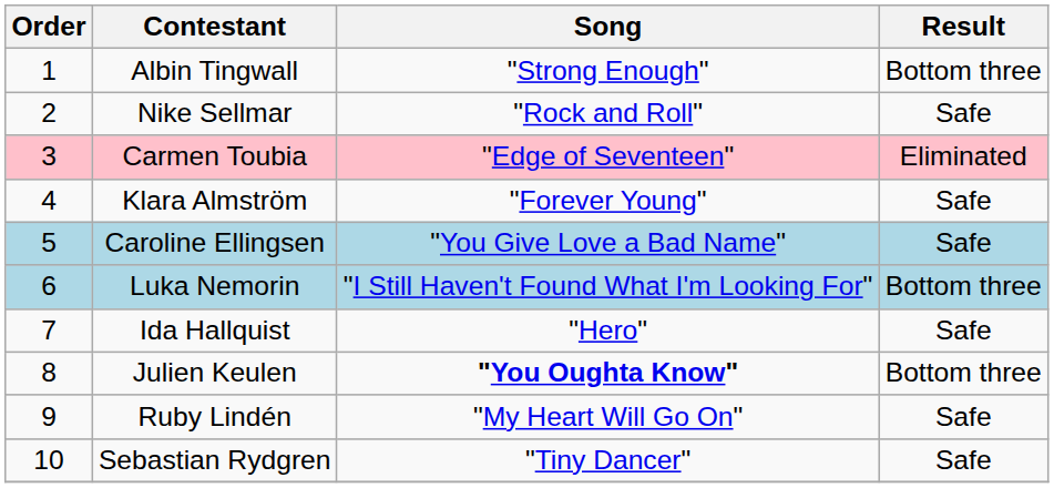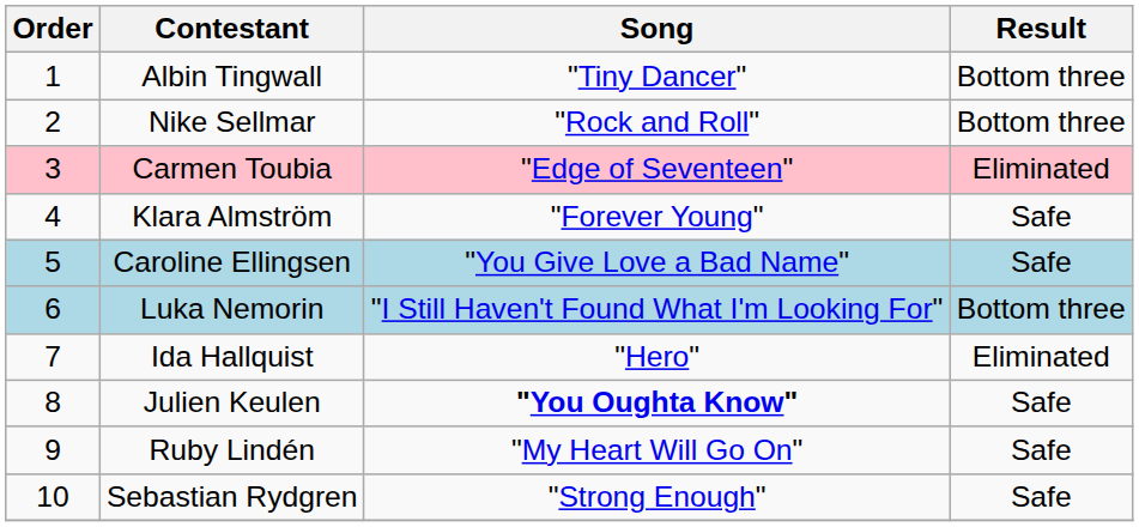 <table class="wikitable plainrowheaders" style="text-align:center;">
 <tr>
 <th scope="col">Order</th>
 <th scope="col">Contestant</th>
 <th scope="col">Song</th>
 <th scope="col">Result</th>
 </tr>
 <tr>
 <td>1</td>
 <td scope="row">Albin Tingwall</td>
-<td>"<a href='#'>Strong Enough</a>"</td>
+<td>"<a href='#'>Tiny Dancer</a>"</td>
 <td>Bottom three</td>
 </tr>
 <tr>
 <td>2</td>
 <td scope="row">Nike Sellmar</td>
 <td>"<a href='#'>Rock and Roll</a>"</td>
-<td>Safe</td>
+<td>Bottom three</td>
 </tr>
 <tr style="background:pink;">
 <td>3</td>
 <td scope="row">Carmen Toubia</td>
 <td>"<a href='#'>Edge of Seventeen</a>"</td>
 <td>Eliminated</td>
 </tr>
 <tr>
 <td>4</td>
 <td scope="row">Klara Almström</td>
 <td>"<a href='#'>Forever Young</a>"</td>
 <td>Safe</td>
 </tr>
 <tr style="background:lightblue;">
 <td>5</td>
 <td scope="row">Caroline Ellingsen</td>
 <td>"<a href='#'>You Give Love a Bad Name</a>"</td>
 <td>Safe</td>
 </tr>
 <tr style="background:lightblue;">
 <td>6</td>
 <td scope="row">Luka Nemorin</td>
 <td>"<a href='#'>I Still Haven't Found What I'm Looking For</a>"</td>
 <td>Bottom three</td>
 </tr>
 <tr>
 <td>7</td>
 <td scope="row">Ida Hallquist</td>
 <td>"<a href='#'>Hero</a>"</td>
-<td>Safe</td>
+<td>Eliminated</td>
 </tr>
 <tr>
 <td>8</td>
 <td scope="row">Julien Keulen</td>
 <td><strong>"<a href='#'>You Oughta Know</a>"</strong></td>
-<td>Bottom three</td>
+<td>Safe</td>
 </tr>
 <tr>
 <td>9</td>
 <td scope="row">Ruby Lindén</td>
 <td>"<a href='#'>My Heart Will Go On</a>"</td>
 <td>Safe</td>
 </tr>
 <tr>
 <td>10</td>
 <td scope="row">Sebastian Rydgren</td>
-<td>"<a href='#'>Tiny Dancer</a>"</td>
+<td>"<a href='#'>Strong Enough</a>"</td>
 <td>Safe</td>
 </tr>
 <tr>
 </tr>
 </table>
